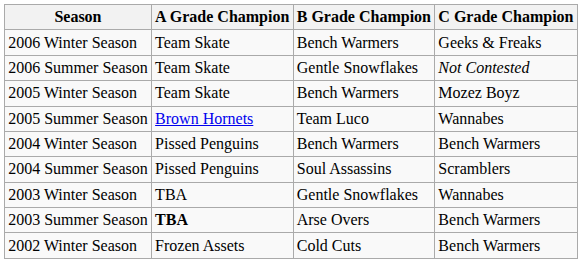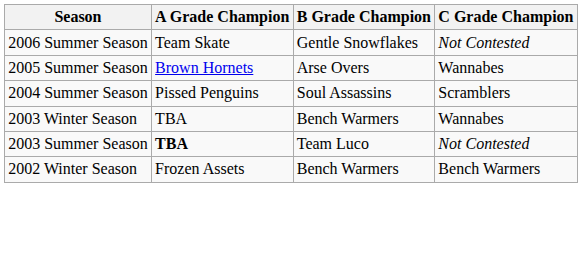 <table class="wikitable">
 <tr>
 <th>Season</th>
 <th>A Grade Champion</th>
 <th>B Grade Champion</th>
 <th>C Grade Champion</th>
 </tr>
 <tr>
-<td>2006 Winter Season</td>
-<td>Team Skate</td>
-<td>Bench Warmers</td>
-<td>Geeks & Freaks</td>
-</tr>
-<tr>
 <td>2006 Summer Season</td>
 <td>Team Skate</td>
 <td>Gentle Snowflakes</td>
 <td><em>Not Contested</em></td>
 </tr>
 <tr>
-<td>2005 Winter Season</td>
-<td>Team Skate</td>
-<td>Bench Warmers</td>
-<td>Mozez Boyz</td>
-</tr>
-<tr>
 <td>2005 Summer Season</td>
 <td><a href='#'>Brown Hornets</a></td>
-<td>Team Luco</td>
+<td>Arse Overs</td>
 <td>Wannabes</td>
-</tr>
-<tr>
-<td>2004 Winter Season</td>
-<td>Pissed Penguins</td>
-<td>Bench Warmers</td>
-<td>Bench Warmers</td>
 </tr>
 <tr>
 <td>2004 Summer Season</td>
 <td>Pissed Penguins</td>
 <td>Soul Assassins</td>
 <td>Scramblers</td>
 </tr>
 <tr>
 <td>2003 Winter Season</td>
 <td>TBA</td>
-<td>Gentle Snowflakes</td>
+<td>Bench Warmers</td>
 <td>Wannabes</td>
 </tr>
 <tr>
 <td>2003 Summer Season</td>
 <td><strong>TBA</strong></td>
-<td>Arse Overs</td>
-<td>Bench Warmers</td>
+<td>Team Luco</td>
+<td><em>Not Contested</em></td>
 </tr>
 <tr>
 <td>2002 Winter Season</td>
 <td>Frozen Assets</td>
-<td>Cold Cuts</td>
+<td>Bench Warmers</td>
 <td>Bench Warmers</td>
 </tr>
 <tr>
 </tr>
 </table>
